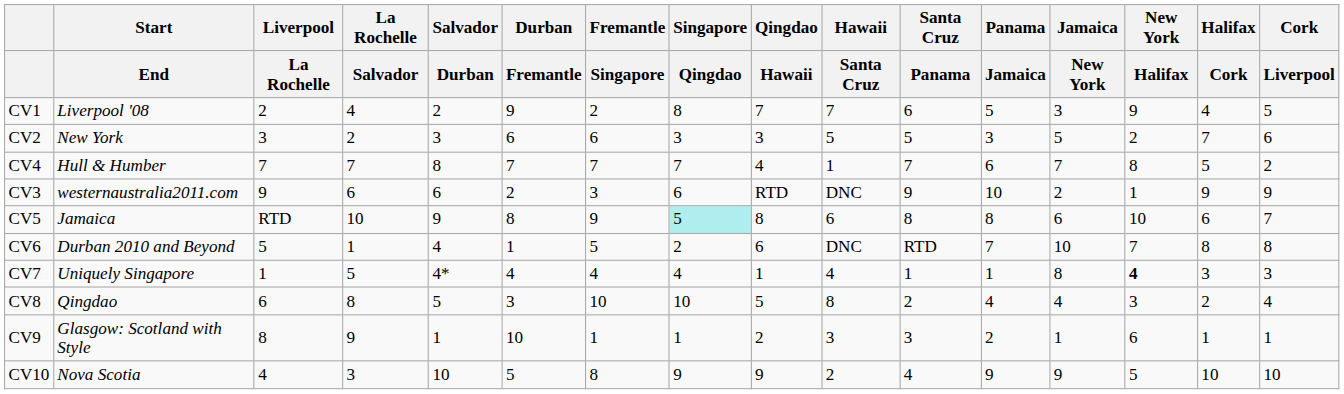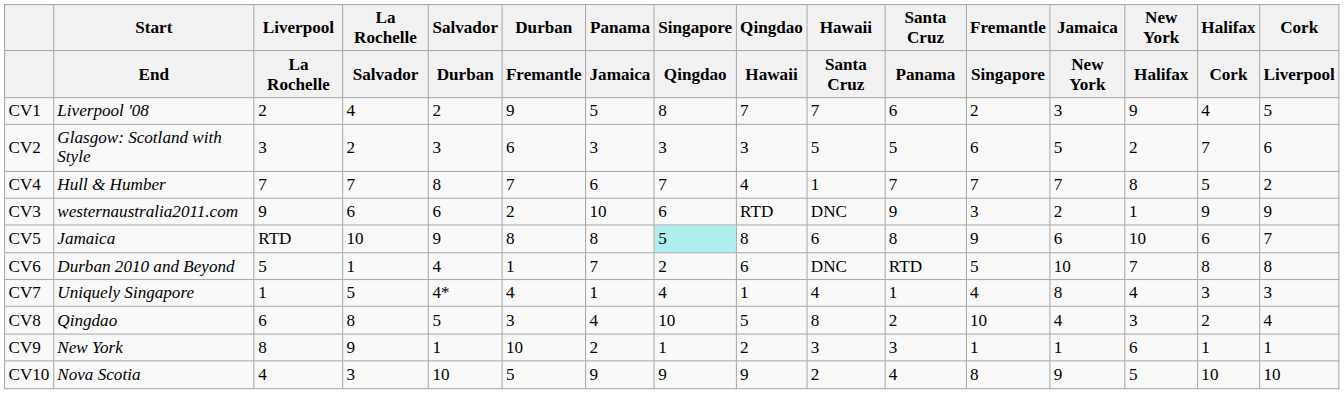 <table class="wikitable">
 <tr>
 <th></th>
 <th>Start</th>
 <th>Liverpool</th>
 <th>La Rochelle</th>
 <th>Salvador</th>
 <th>Durban</th>
-<th>Fremantle</th>
+<th>Panama</th>
 <th>Singapore</th>
 <th>Qingdao</th>
 <th>Hawaii</th>
 <th>Santa Cruz</th>
-<th>Panama</th>
+<th>Fremantle</th>
 <th>Jamaica</th>
 <th>New York</th>
 <th>Halifax</th>
 <th>Cork</th>
 </tr>
 <tr>
 <th></th>
 <th>End</th>
 <th>La Rochelle</th>
 <th>Salvador</th>
 <th>Durban</th>
 <th>Fremantle</th>
-<th>Singapore</th>
+<th>Jamaica</th>
 <th>Qingdao</th>
 <th>Hawaii</th>
 <th>Santa Cruz</th>
 <th>Panama</th>
-<th>Jamaica</th>
+<th>Singapore</th>
 <th>New York</th>
 <th>Halifax</th>
 <th>Cork</th>
 <th>Liverpool</th>
 </tr>
 <tr>
 <td>CV1</td>
 <td><em>Liverpool '08</em></td>
 <td>2</td>
 <td>4</td>
 <td>2</td>
 <td>9</td>
-<td>2</td>
+<td>5</td>
 <td>8</td>
 <td>7</td>
 <td>7</td>
 <td>6</td>
-<td>5</td>
+<td>2</td>
 <td>3</td>
 <td>9</td>
 <td>4</td>
 <td>5</td>
 </tr>
 <tr>
 <td>CV2</td>
-<td><em>New York</em></td>
+<td><em>Glasgow: Scotland with Style</em></td>
 <td>3</td>
 <td>2</td>
 <td>3</td>
 <td>6</td>
-<td>6</td>
+<td>3</td>
 <td>3</td>
 <td>3</td>
 <td>5</td>
 <td>5</td>
-<td>3</td>
+<td>6</td>
 <td>5</td>
 <td>2</td>
 <td>7</td>
 <td>6</td>
 </tr>
 <tr>
 <td>CV4</td>
 <td><em>Hull & Humber</em></td>
 <td>7</td>
 <td>7</td>
 <td>8</td>
 <td>7</td>
-<td>7</td>
+<td>6</td>
 <td>7</td>
 <td>4</td>
 <td>1</td>
 <td>7</td>
-<td>6</td>
+<td>7</td>
 <td>7</td>
 <td>8</td>
 <td>5</td>
 <td>2</td>
 </tr>
 <tr>
 <td>CV3</td>
 <td><em>westernaustralia2011.com</em></td>
 <td>9</td>
 <td>6</td>
 <td>6</td>
 <td>2</td>
-<td>3</td>
+<td>10</td>
 <td>6</td>
 <td>RTD</td>
 <td>DNC</td>
 <td>9</td>
-<td>10</td>
+<td>3</td>
 <td>2</td>
 <td>1</td>
 <td>9</td>
 <td>9</td>
 </tr>
 <tr>
 <td>CV5</td>
 <td><em>Jamaica</em></td>
 <td>RTD</td>
 <td>10</td>
 <td>9</td>
 <td>8</td>
-<td>9</td>
+<td>8</td>
 <td style="background: paleturquoise;">5</td>
 <td>8</td>
 <td>6</td>
 <td>8</td>
-<td>8</td>
+<td>9</td>
 <td>6</td>
 <td>10</td>
 <td>6</td>
 <td>7</td>
 </tr>
 <tr>
 <td>CV6</td>
 <td><em>Durban 2010 and Beyond</em></td>
 <td>5</td>
 <td>1</td>
 <td>4</td>
 <td>1</td>
-<td>5</td>
+<td>7</td>
 <td>2</td>
 <td>6</td>
 <td>DNC</td>
 <td>RTD</td>
-<td>7</td>
+<td>5</td>
 <td>10</td>
 <td>7</td>
 <td>8</td>
 <td>8</td>
 </tr>
 <tr>
 <td>CV7</td>
 <td><em>Uniquely Singapore</em></td>
 <td>1</td>
 <td>5</td>
 <td>4*</td>
 <td>4</td>
-<td>4</td>
+<td>1</td>
 <td>4</td>
 <td>1</td>
 <td>4</td>
 <td>1</td>
-<td>1</td>
+<td>4</td>
 <td>8</td>
-<td><strong>4</strong></td>
+<td>4</td>
 <td>3</td>
 <td>3</td>
 </tr>
 <tr>
 <td>CV8</td>
 <td><em>Qingdao</em></td>
 <td>6</td>
 <td>8</td>
 <td>5</td>
 <td>3</td>
-<td>10</td>
+<td>4</td>
 <td>10</td>
 <td>5</td>
 <td>8</td>
 <td>2</td>
-<td>4</td>
+<td>10</td>
 <td>4</td>
 <td>3</td>
 <td>2</td>
 <td>4</td>
 </tr>
 <tr>
 <td>CV9</td>
-<td><em>Glasgow: Scotland with Style</em></td>
+<td><em>New York</em></td>
 <td>8</td>
 <td>9</td>
 <td>1</td>
 <td>10</td>
-<td>1</td>
+<td>2</td>
 <td>1</td>
 <td>2</td>
 <td>3</td>
 <td>3</td>
-<td>2</td>
+<td>1</td>
 <td>1</td>
 <td>6</td>
 <td>1</td>
 <td>1</td>
 </tr>
 <tr>
 <td>CV10</td>
 <td><em>Nova Scotia</em></td>
 <td>4</td>
 <td>3</td>
 <td>10</td>
 <td>5</td>
-<td>8</td>
+<td>9</td>
 <td>9</td>
 <td>9</td>
 <td>2</td>
 <td>4</td>
-<td>9</td>
+<td>8</td>
 <td>9</td>
 <td>5</td>
 <td>10</td>
 <td>10</td>
 </tr>
 </table>
